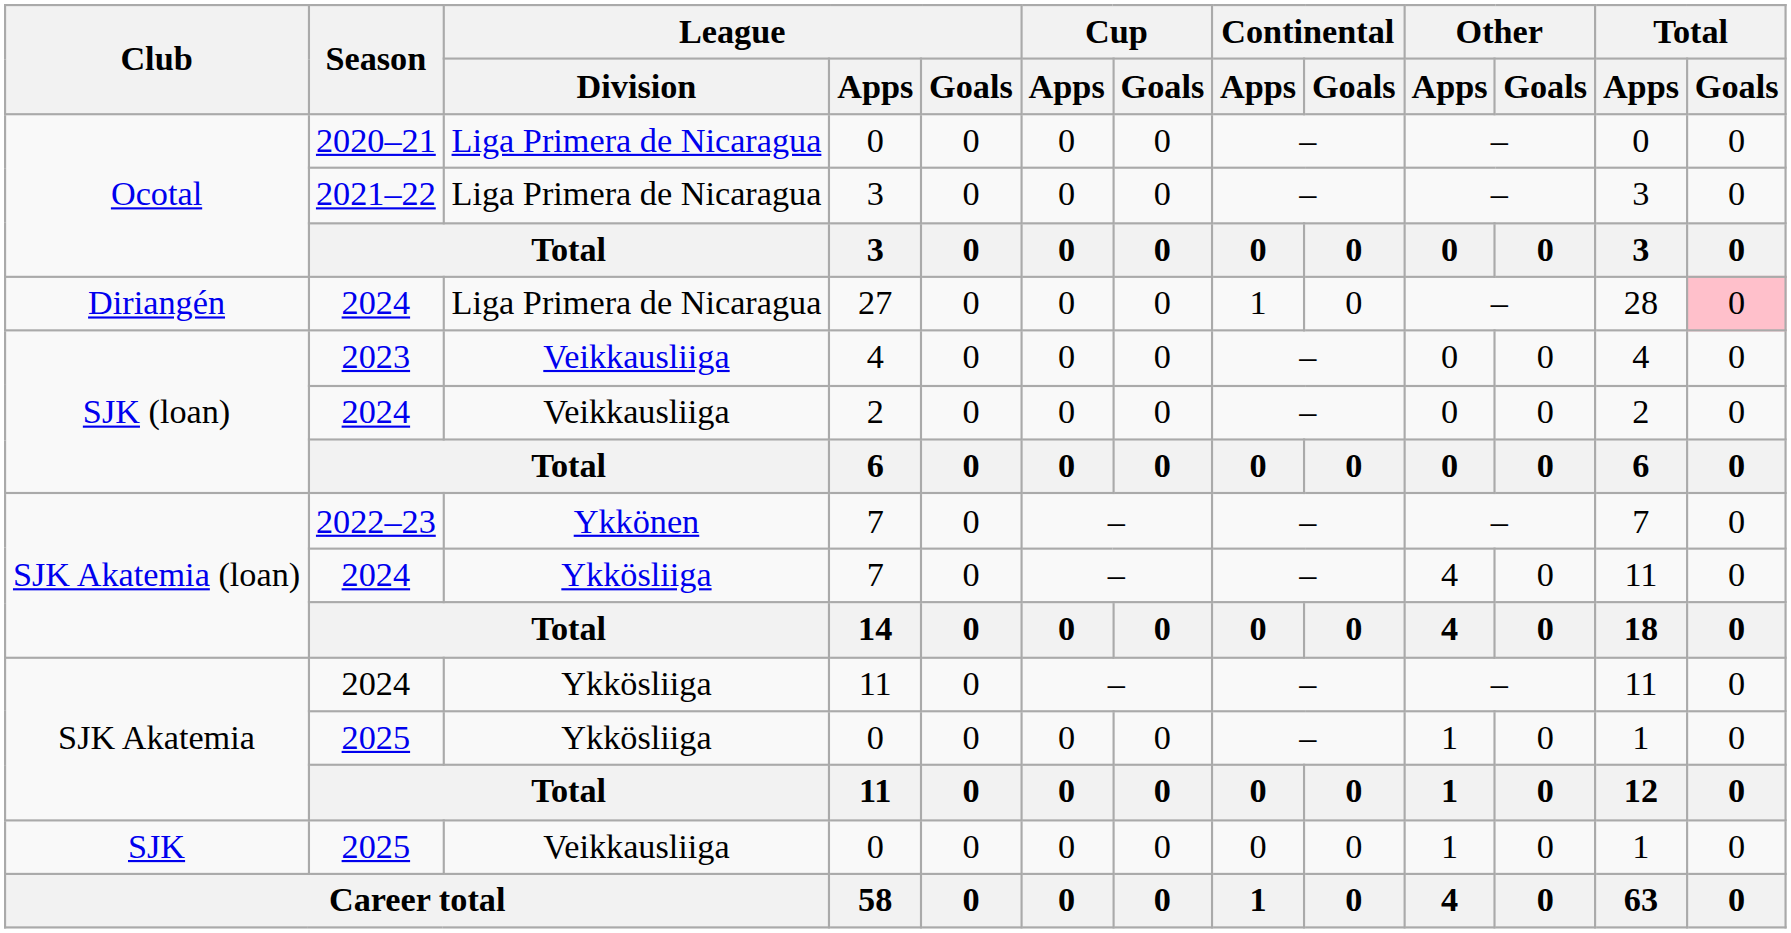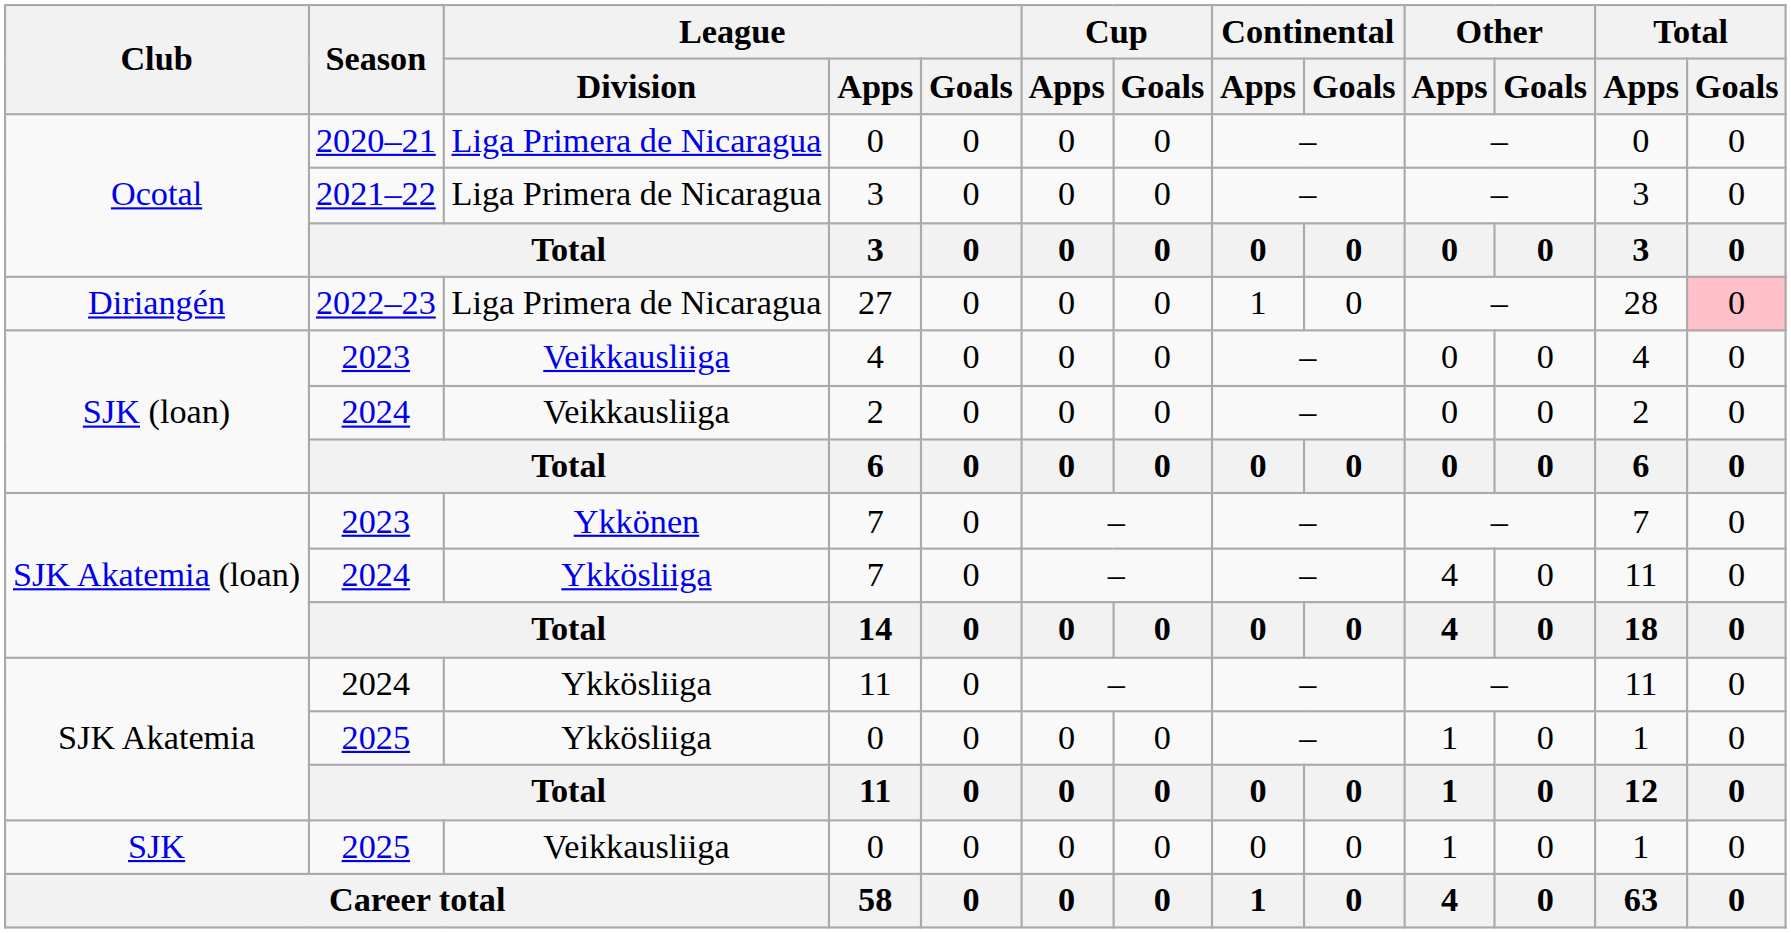 <table class="wikitable" style="text-align:center">
 <tr>
 <th rowspan="2">Club</th>
 <th rowspan="2">Season</th>
 <th colspan="3">League</th>
 <th colspan="2">Cup</th>
 <th colspan="2">Continental</th>
 <th colspan="2">Other</th>
 <th colspan="2">Total</th>
 </tr>
 <tr>
 <th>Division</th>
 <th>Apps</th>
 <th>Goals</th>
 <th>Apps</th>
 <th>Goals</th>
 <th>Apps</th>
 <th>Goals</th>
 <th>Apps</th>
 <th>Goals</th>
 <th>Apps</th>
 <th>Goals</th>
 </tr>
 <tr>
 <td rowspan="3"><a href='#'>Ocotal</a></td>
 <td><a href='#'>2020–21</a></td>
 <td><a href='#'>Liga Primera de Nicaragua</a></td>
 <td>0</td>
 <td>0</td>
 <td>0</td>
 <td>0</td>
 <td colspan="2">–</td>
 <td colspan="2">–</td>
 <td>0</td>
 <td>0</td>
 </tr>
 <tr>
 <td><a href='#'>2021–22</a></td>
 <td>Liga Primera de Nicaragua</td>
 <td>3</td>
 <td>0</td>
 <td>0</td>
 <td>0</td>
 <td colspan="2">–</td>
 <td colspan="2">–</td>
 <td>3</td>
 <td>0</td>
 </tr>
 <tr>
 <th colspan="2">Total</th>
 <th>3</th>
 <th>0</th>
 <th>0</th>
 <th>0</th>
 <th>0</th>
 <th>0</th>
 <th>0</th>
 <th>0</th>
 <th>3</th>
 <th>0</th>
 </tr>
 <tr>
 <td><a href='#'>Diriangén</a></td>
-<td><a href='#'>2024</a></td>
+<td><a href='#'>2022–23</a></td>
 <td>Liga Primera de Nicaragua</td>
 <td>27</td>
 <td>0</td>
 <td>0</td>
 <td>0</td>
 <td>1</td>
 <td>0</td>
 <td colspan="2">–</td>
 <td>28</td>
 <td style="background: pink;">0</td>
 </tr>
 <tr>
 <td rowspan="3"><a href='#'>SJK</a> (loan)</td>
 <td><a href='#'>2023</a></td>
 <td><a href='#'>Veikkausliiga</a></td>
 <td>4</td>
 <td>0</td>
 <td>0</td>
 <td>0</td>
 <td colspan="2">–</td>
 <td>0</td>
 <td>0</td>
 <td>4</td>
 <td>0</td>
 </tr>
 <tr>
 <td><a href='#'>2024</a></td>
 <td>Veikkausliiga</td>
 <td>2</td>
 <td>0</td>
 <td>0</td>
 <td>0</td>
 <td colspan="2">–</td>
 <td>0</td>
 <td>0</td>
 <td>2</td>
 <td>0</td>
 </tr>
 <tr>
 <th colspan="2">Total</th>
 <th>6</th>
 <th>0</th>
 <th>0</th>
 <th>0</th>
 <th>0</th>
 <th>0</th>
 <th>0</th>
 <th>0</th>
 <th>6</th>
 <th>0</th>
 </tr>
 <tr>
 <td rowspan="3"><a href='#'>SJK Akatemia</a> (loan)</td>
-<td><a href='#'>2022–23</a></td>
+<td><a href='#'>2023</a></td>
 <td><a href='#'>Ykkönen</a></td>
 <td>7</td>
 <td>0</td>
 <td colspan="2">–</td>
 <td colspan="2">–</td>
 <td colspan="2">–</td>
 <td>7</td>
 <td>0</td>
 </tr>
 <tr>
 <td><a href='#'>2024</a></td>
 <td><a href='#'>Ykkösliiga</a></td>
 <td>7</td>
 <td>0</td>
 <td colspan="2">–</td>
 <td colspan="2">–</td>
 <td>4</td>
 <td>0</td>
 <td>11</td>
 <td>0</td>
 </tr>
 <tr>
 <th colspan="2">Total</th>
 <th>14</th>
 <th>0</th>
 <th>0</th>
 <th>0</th>
 <th>0</th>
 <th>0</th>
 <th>4</th>
 <th>0</th>
 <th>18</th>
 <th>0</th>
 </tr>
 <tr>
 <td rowspan=3>SJK Akatemia</td>
 <td>2024</td>
 <td>Ykkösliiga</td>
 <td>11</td>
 <td>0</td>
 <td colspan=2>–</td>
 <td colspan=2>–</td>
 <td colspan=2>–</td>
 <td>11</td>
 <td>0</td>
 </tr>
 <tr>
 <td><a href='#'>2025</a></td>
 <td>Ykkösliiga</td>
 <td>0</td>
 <td>0</td>
 <td>0</td>
 <td>0</td>
 <td colspan=2>–</td>
 <td>1</td>
 <td>0</td>
 <td>1</td>
 <td>0</td>
 </tr>
 <tr>
 <th colspan=2>Total</th>
 <th>11</th>
 <th>0</th>
 <th>0</th>
 <th>0</th>
 <th>0</th>
 <th>0</th>
 <th>1</th>
 <th>0</th>
 <th>12</th>
 <th>0</th>
 </tr>
 <tr>
 <td><a href='#'>SJK</a></td>
 <td><a href='#'>2025</a></td>
 <td>Veikkausliiga</td>
 <td>0</td>
 <td>0</td>
 <td>0</td>
 <td>0</td>
 <td>0</td>
 <td>0</td>
 <td>1</td>
 <td>0</td>
 <td>1</td>
 <td>0</td>
 </tr>
 <tr>
 <th colspan="3">Career total</th>
 <th>58</th>
 <th>0</th>
 <th>0</th>
 <th>0</th>
 <th>1</th>
 <th>0</th>
 <th>4</th>
 <th>0</th>
 <th>63</th>
 <th>0</th>
 </tr>
 </table>
